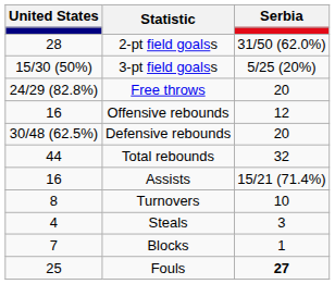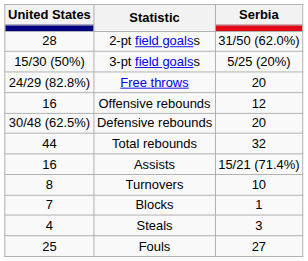 <table class="wikitable" style="font-size:90%; text-align:center; margin:auto;" align=center>
 <tr>
 <th>United States</th>
 <th rowspan=2>Statistic</th>
 <th>Serbia</th>
 </tr>
 <tr>
 <td style="background:navy;"></td>
 <td style="background:#E30A17;"></td>
 </tr>
 <tr>
 <td>28</td>
 <td>2-pt <a href='#'>field goals</a>s</td>
 <td>31/50 (62.0%)</td>
 </tr>
 <tr>
 <td>15/30 (50%)</td>
 <td>3-pt <a href='#'>field goals</a>s</td>
 <td>5/25 (20%)</td>
 </tr>
 <tr>
 <td>24/29 (82.8%)</td>
 <td><a href='#'>Free throws</a></td>
 <td>20</td>
 </tr>
 <tr>
 <td>16</td>
 <td>Offensive rebounds</td>
 <td>12</td>
 </tr>
 <tr>
 <td>30/48 (62.5%)</td>
 <td>Defensive rebounds</td>
 <td>20</td>
 </tr>
 <tr>
 <td>44</td>
 <td>Total rebounds</td>
 <td>32</td>
 </tr>
 <tr>
 <td>16</td>
 <td>Assists</td>
 <td>15/21 (71.4%)</td>
 </tr>
 <tr>
 <td>8</td>
 <td>Turnovers</td>
 <td>10</td>
 </tr>
 <tr>
+<td>7</td>
+<td>Blocks</td>
+<td>1</td>
+</tr>
+<tr>
 <td>4</td>
 <td>Steals</td>
 <td>3</td>
 </tr>
 <tr>
-<td>7</td>
-<td>Blocks</td>
-<td>1</td>
-</tr>
-<tr>
 <td>25</td>
 <td>Fouls</td>
-<td><strong>27</strong></td>
+<td>27</td>
 </tr>
 </table>
